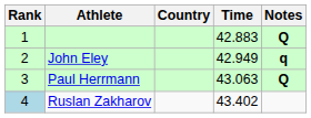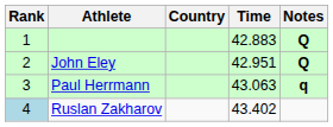 <table class="wikitable sortable" style="text-align:center">
 <tr>
 <th>Rank</th>
 <th>Athlete</th>
 <th>Country</th>
 <th>Time</th>
 <th>Notes</th>
 </tr>
 <tr bgcolor="#ccffcc">
 <td>1</td>
 <td align=left></td>
 <td align=left></td>
 <td>42.883</td>
 <td><strong>Q</strong></td>
 </tr>
 <tr bgcolor="#ccffcc">
 <td>2</td>
 <td align=left><a href='#'>John Eley</a></td>
 <td align=left></td>
-<td>42.949</td>
-<td><strong>q</strong></td>
+<td>42.951</td>
+<td><strong>Q</strong></td>
 </tr>
 <tr bgcolor="#ccffcc">
 <td>3</td>
 <td align=left><a href='#'>Paul Herrmann</a></td>
 <td align=left></td>
 <td>43.063</td>
-<td><strong>Q</strong></td>
+<td><strong>q</strong></td>
 </tr>
 <tr>
 <td style="background: lightblue;">4</td>
 <td align=left><a href='#'>Ruslan Zakharov</a></td>
 <td align=left></td>
 <td>43.402</td>
 <td></td>
 </tr>
 </table>
